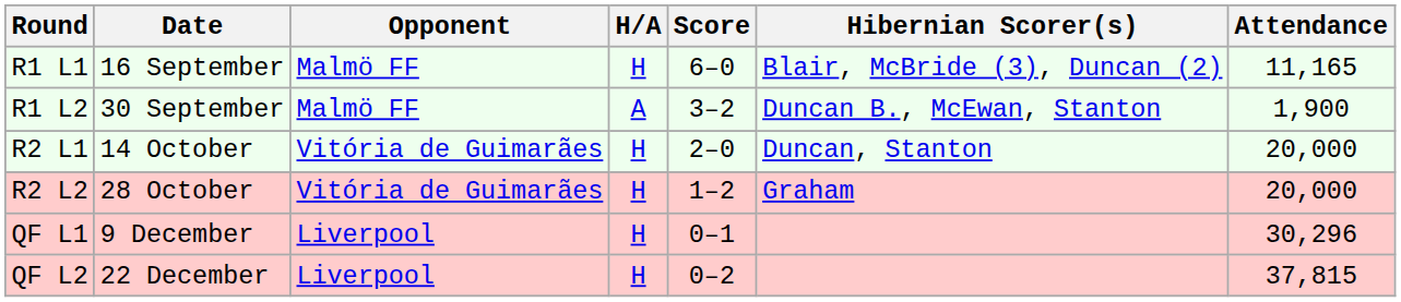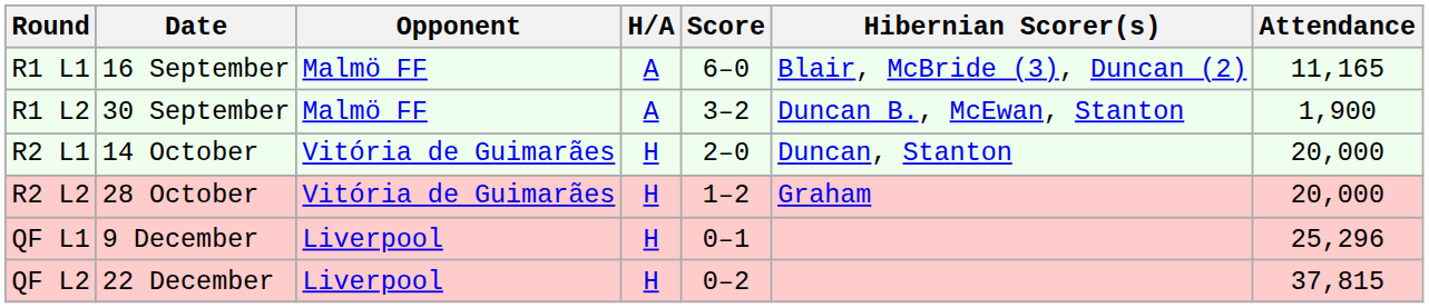 <table class="wikitable" style="text-align:center">
 <tr>
 <th>Round</th>
 <th>Date</th>
 <th>Opponent</th>
 <th>H/A</th>
 <th>Score</th>
 <th>Hibernian Scorer(s)</th>
 <th>Attendance</th>
 </tr>
 <tr bgcolor=#EEFFEE>
 <td>R1 L1</td>
 <td align=left>16 September</td>
 <td align=left> <a href='#'>Malmö FF</a></td>
-<td><a href='#'>H</a></td>
+<td><a href='#'>A</a></td>
 <td>6–0</td>
 <td align=left><a href='#'>Blair</a>, <a href='#'>McBride (3)</a>, <a href='#'>Duncan (2)</a></td>
 <td>11,165</td>
 </tr>
 <tr bgcolor=#EEFFEE>
 <td>R1 L2</td>
 <td align=left>30 September</td>
 <td align=left> <a href='#'>Malmö FF</a></td>
 <td><a href='#'>A</a></td>
 <td>3–2</td>
 <td align=left><a href='#'>Duncan B.</a>, <a href='#'>McEwan</a>, <a href='#'>Stanton</a></td>
 <td>1,900</td>
 </tr>
 <tr bgcolor=#EEFFEE>
 <td>R2 L1</td>
 <td align=left>14 October</td>
 <td align=left> <a href='#'>Vitória de Guimarães</a></td>
 <td><a href='#'>H</a></td>
 <td>2–0</td>
 <td align=left><a href='#'>Duncan</a>, <a href='#'>Stanton</a></td>
 <td>20,000</td>
 </tr>
 <tr bgcolor=#FFCCCC>
 <td>R2 L2</td>
 <td align=left>28 October</td>
 <td align=left> <a href='#'>Vitória de Guimarães</a></td>
 <td><a href='#'>H</a></td>
 <td>1–2</td>
 <td align=left><a href='#'>Graham</a></td>
 <td>20,000</td>
 </tr>
 <tr bgcolor=#FFCCCC>
 <td>QF L1</td>
 <td align=left>9 December</td>
 <td align=left> <a href='#'>Liverpool</a></td>
 <td><a href='#'>H</a></td>
 <td>0–1</td>
 <td align=left></td>
-<td>30,296</td>
+<td>25,296</td>
 </tr>
 <tr bgcolor=#FFCCCC>
 <td>QF L2</td>
 <td align=left>22 December</td>
 <td align=left> <a href='#'>Liverpool</a></td>
 <td><a href='#'>H</a></td>
 <td>0–2</td>
 <td align=left></td>
 <td>37,815</td>
 </tr>
 </table>
